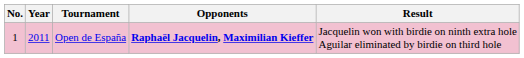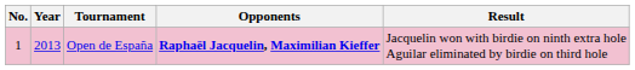 <table class="wikitable" style="font-size:95%;">
 <tr>
 <th>No.</th>
 <th>Year</th>
 <th>Tournament</th>
 <th>Opponents</th>
 <th>Result</th>
 </tr>
 <tr style="background:#F2C1D1;">
 <td align=center>1</td>
-<td><a href='#'>2011</a></td>
+<td><a href='#'>2013</a></td>
 <td><a href='#'>Open de España</a></td>
 <td><strong> <a href='#'>Raphaël Jacquelin</a>,  <a href='#'>Maximilian Kieffer</a></strong></td>
 <td>Jacquelin won with birdie on ninth extra hole<br>Aguilar eliminated by birdie on third hole</td>
 </tr>
 </table>
